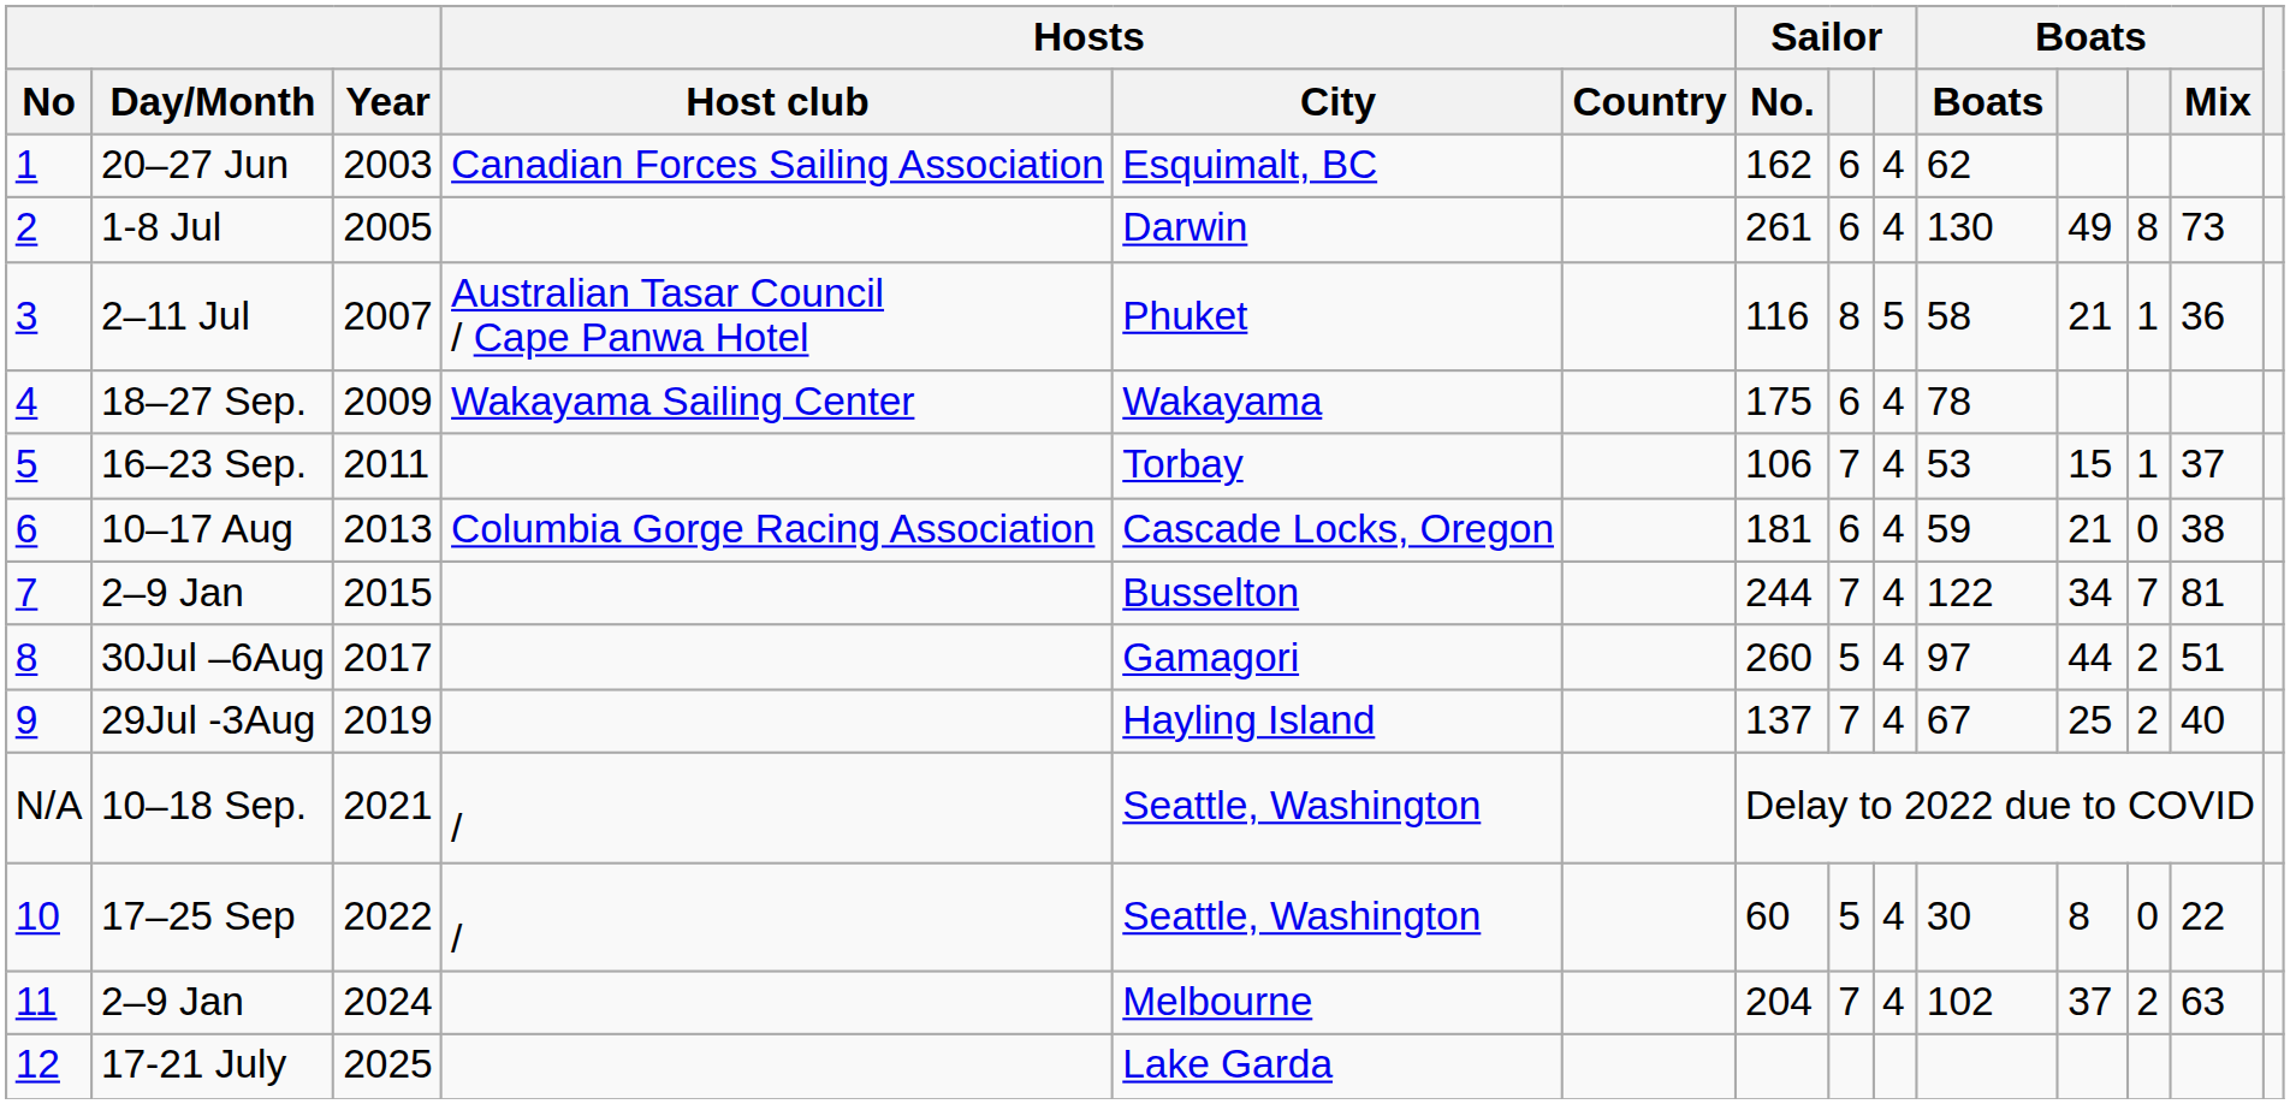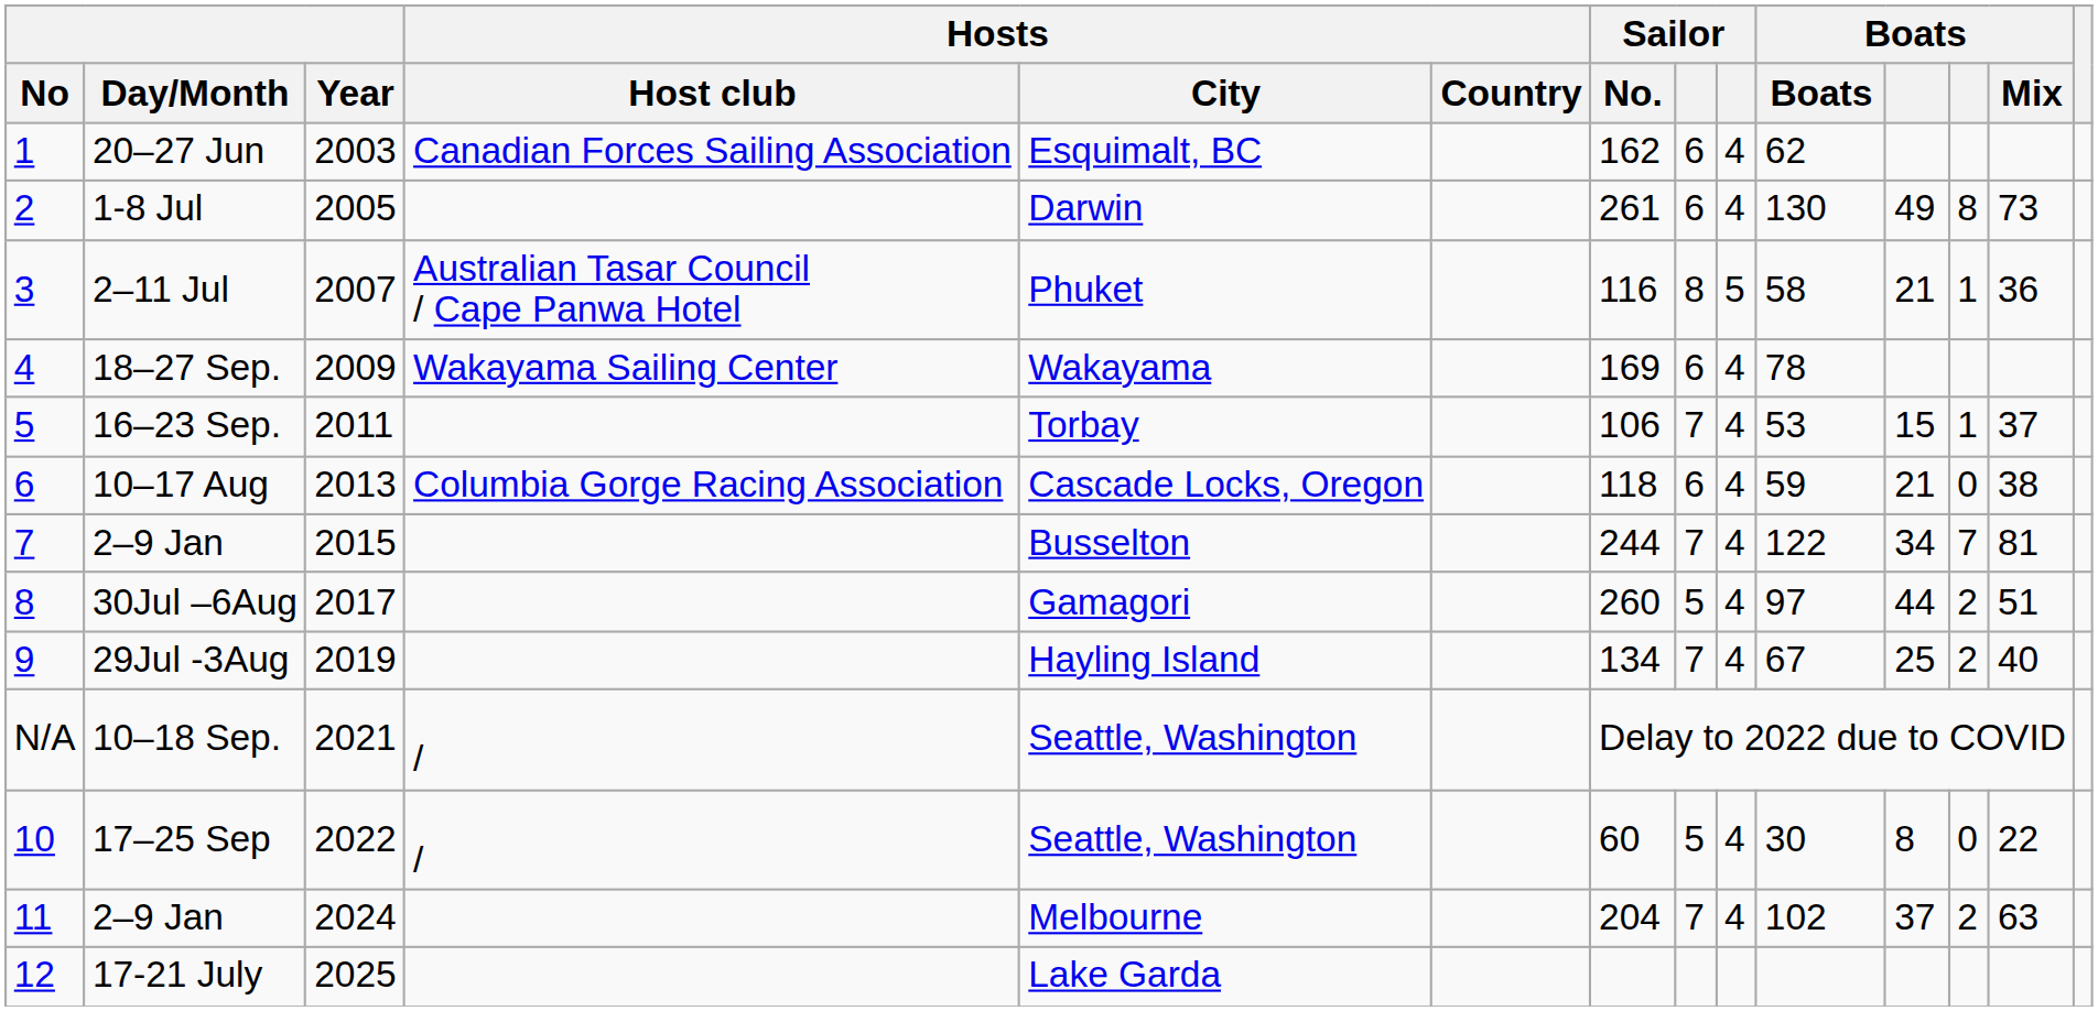 <table class="wikitable">
 <tr>
 <th colspan=3></th>
 <th colspan=3>Hosts</th>
 <th colspan=3>Sailor</th>
 <th colspan=4>Boats</th>
 <th rowspan=2></th>
 </tr>
 <tr>
 <th>No</th>
 <th>Day/Month</th>
 <th>Year</th>
 <th>Host club</th>
 <th>City</th>
 <th>Country</th>
 <th>No.</th>
 <th></th>
 <th></th>
 <th>Boats</th>
 <th></th>
 <th></th>
 <th>Mix</th>
 </tr>
 <tr>
 <td><a href='#'>1</a></td>
 <td>20–27 Jun</td>
 <td>2003</td>
 <td><a href='#'>Canadian Forces Sailing Association</a></td>
 <td><a href='#'>Esquimalt, BC</a></td>
 <td></td>
 <td>162</td>
 <td>6</td>
 <td>4</td>
 <td>62</td>
 <td></td>
 <td></td>
 <td></td>
 <td></td>
 </tr>
 <tr>
 <td><a href='#'>2</a></td>
 <td>1-8 Jul</td>
 <td>2005</td>
 <td></td>
 <td><a href='#'>Darwin</a></td>
 <td></td>
 <td>261</td>
 <td>6</td>
 <td>4</td>
 <td>130</td>
 <td>49</td>
 <td>8</td>
 <td>73</td>
 <td></td>
 </tr>
 <tr>
 <td><a href='#'>3</a></td>
 <td>2–11 Jul</td>
 <td>2007</td>
 <td><a href='#'>Australian Tasar Council</a> <br>/ <a href='#'>Cape Panwa Hotel</a></td>
 <td><a href='#'>Phuket</a></td>
 <td></td>
 <td>116</td>
 <td>8</td>
 <td>5</td>
 <td>58</td>
 <td>21</td>
 <td>1</td>
 <td>36</td>
 <td></td>
 </tr>
 <tr>
 <td><a href='#'>4</a></td>
 <td>18–27 Sep.</td>
 <td>2009</td>
 <td><a href='#'>Wakayama Sailing Center</a></td>
 <td><a href='#'>Wakayama</a></td>
 <td></td>
-<td>175</td>
+<td>169</td>
 <td>6</td>
 <td>4</td>
 <td>78</td>
 <td></td>
 <td></td>
 <td></td>
 <td></td>
 </tr>
 <tr>
 <td><a href='#'>5</a></td>
 <td>16–23 Sep.</td>
 <td>2011</td>
 <td></td>
 <td><a href='#'>Torbay</a></td>
 <td></td>
 <td>106</td>
 <td>7</td>
 <td>4</td>
 <td>53</td>
 <td>15</td>
 <td>1</td>
 <td>37</td>
 <td></td>
 </tr>
 <tr>
 <td><a href='#'>6</a></td>
 <td>10–17 Aug</td>
 <td>2013</td>
 <td><a href='#'>Columbia Gorge Racing Association</a></td>
 <td><a href='#'>Cascade Locks, Oregon</a></td>
 <td></td>
-<td>181</td>
+<td>118</td>
 <td>6</td>
 <td>4</td>
 <td>59</td>
 <td>21</td>
 <td>0</td>
 <td>38</td>
 <td></td>
 </tr>
 <tr>
 <td><a href='#'>7</a></td>
 <td>2–9 Jan</td>
 <td>2015</td>
 <td></td>
 <td><a href='#'>Busselton</a></td>
 <td></td>
 <td>244</td>
 <td>7</td>
 <td>4</td>
 <td>122</td>
 <td>34</td>
 <td>7</td>
 <td>81</td>
 <td></td>
 </tr>
 <tr>
 <td><a href='#'>8</a></td>
 <td>30Jul –6Aug</td>
 <td>2017</td>
 <td></td>
 <td><a href='#'>Gamagori</a></td>
 <td></td>
 <td>260</td>
 <td>5</td>
 <td>4</td>
 <td>97</td>
 <td>44</td>
 <td>2</td>
 <td>51</td>
 <td></td>
 </tr>
 <tr>
 <td><a href='#'>9</a></td>
 <td>29Jul -3Aug</td>
 <td>2019</td>
 <td></td>
 <td><a href='#'>Hayling Island</a></td>
 <td></td>
-<td>137</td>
+<td>134</td>
 <td>7</td>
 <td>4</td>
 <td>67</td>
 <td>25</td>
 <td>2</td>
 <td>40</td>
 <td></td>
 </tr>
 <tr>
 <td>N/A</td>
 <td>10–18 Sep.</td>
 <td>2021</td>
 <td><br>/ </td>
 <td><a href='#'>Seattle, Washington</a></td>
 <td></td>
 <td colspan=7>Delay to 2022 due to COVID</td>
 <td></td>
 </tr>
 <tr>
 <td><a href='#'>10</a></td>
 <td>17–25 Sep</td>
 <td>2022</td>
 <td><br>/ </td>
 <td><a href='#'>Seattle, Washington</a></td>
 <td></td>
 <td>60</td>
 <td>5</td>
 <td>4</td>
 <td>30</td>
 <td>8</td>
 <td>0</td>
 <td>22</td>
 <td></td>
 </tr>
 <tr>
 <td><a href='#'>11</a></td>
 <td>2–9 Jan</td>
 <td>2024</td>
 <td></td>
 <td><a href='#'>Melbourne</a></td>
 <td></td>
 <td>204</td>
 <td>7</td>
 <td>4</td>
 <td>102</td>
 <td>37</td>
 <td>2</td>
 <td>63</td>
 <td></td>
 </tr>
 <tr>
 <td><a href='#'>12</a></td>
 <td>17-21 July</td>
 <td>2025</td>
 <td></td>
 <td><a href='#'>Lake Garda</a></td>
 <td></td>
 <td></td>
 <td></td>
 <td></td>
 <td></td>
 <td></td>
 <td></td>
 <td></td>
 <td></td>
 </tr>
 </table>
